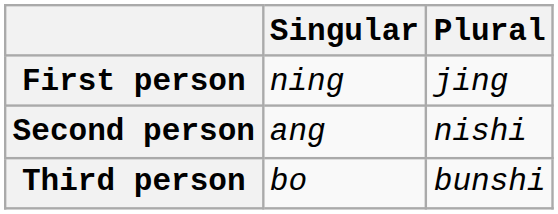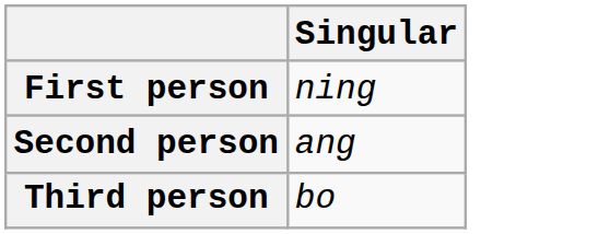 <table class="wikitable">
 <tr>
 <th> </th>
 <th>Singular</th>
-<th>Plural</th>
 </tr>
 <tr>
 <th>First person</th>
 <td><em>ning</em></td>
-<td><em>jing</em></td>
 </tr>
 <tr>
 <th>Second person</th>
 <td><em>ang</em></td>
-<td><em>nishi</em></td>
 </tr>
 <tr>
 <th>Third person</th>
 <td><em>bo</em></td>
-<td><em>bunshi</em></td>
 </tr>
 </table>
